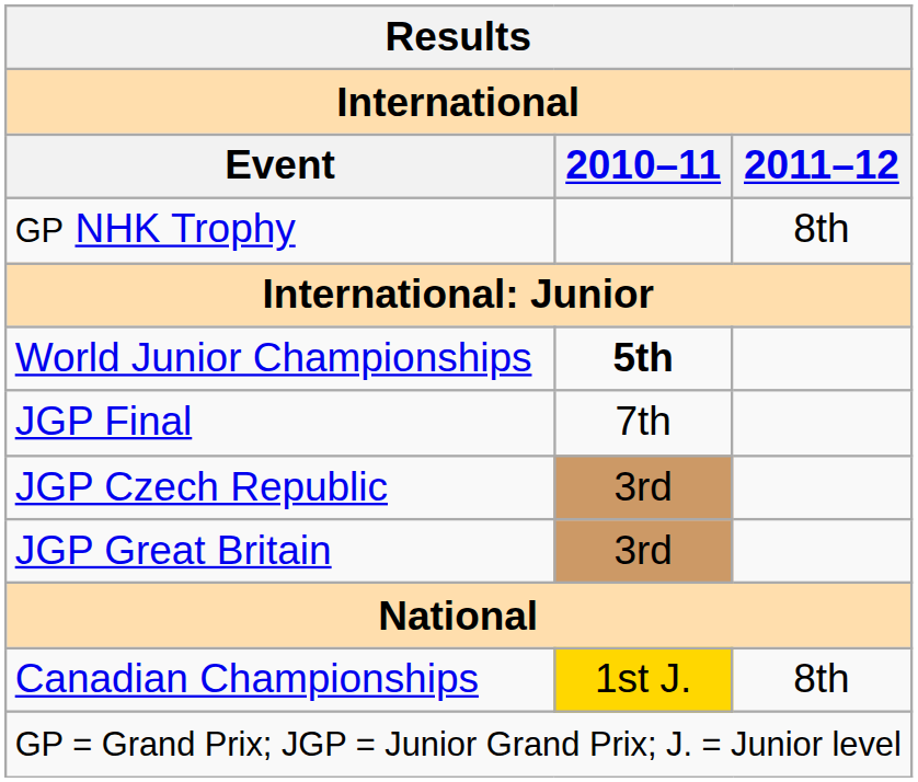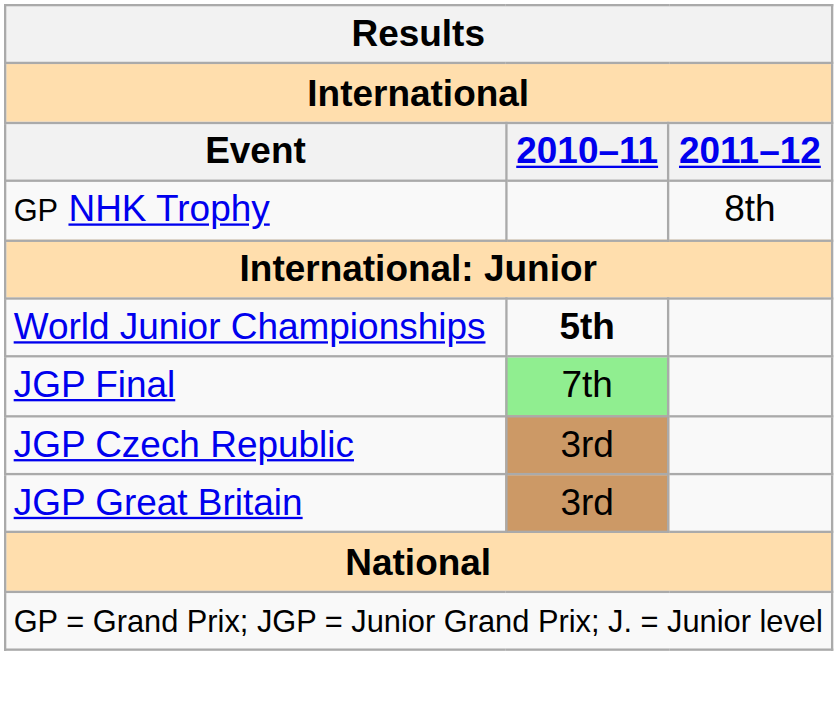 <table class="wikitable" style="text-align:center">
 <tr>
 <th colspan=3 align=center><strong>Results</strong></th>
 </tr>
 <tr>
 <th style="background-color: #ffdead; " colspan=3 align=center><strong>International</strong></th>
 </tr>
 <tr>
 <th>Event</th>
 <th><a href='#'>2010–11</a></th>
 <th><a href='#'>2011–12</a></th>
 </tr>
 <tr>
 <td align=left><small>GP</small> <a href='#'>NHK Trophy</a></td>
 <td></td>
 <td>8th</td>
 </tr>
 <tr>
 <th style="background-color: #ffdead; " colspan=3 align=center><strong>International: Junior</strong></th>
 </tr>
 <tr>
 <td align=left><a href='#'>World Junior Championships</a></td>
 <td><strong>5th</strong></td>
 <td></td>
 </tr>
 <tr>
 <td align=left><a href='#'>JGP Final</a></td>
-<td>7th</td>
+<td style="background: lightgreen;">7th</td>
 <td></td>
 </tr>
 <tr>
 <td align=left><a href='#'>JGP Czech Republic</a></td>
 <td bgcolor=cc9966>3rd</td>
 <td></td>
 </tr>
 <tr>
 <td align=left><a href='#'>JGP Great Britain</a></td>
 <td bgcolor=cc9966>3rd</td>
 <td></td>
 </tr>
 <tr>
 <th style="background-color: #ffdead; " colspan=3 align=center><strong>National</strong></th>
 </tr>
 <tr>
-<td align=left><a href='#'>Canadian Championships</a></td>
-<td bgcolor=gold>1st J.</td>
-<td>8th</td>
-</tr>
-<tr>
 <td colspan=3 align=center><small> GP = Grand Prix; JGP = Junior Grand Prix; J. = Junior level </small></td>
 </tr>
 </table>
